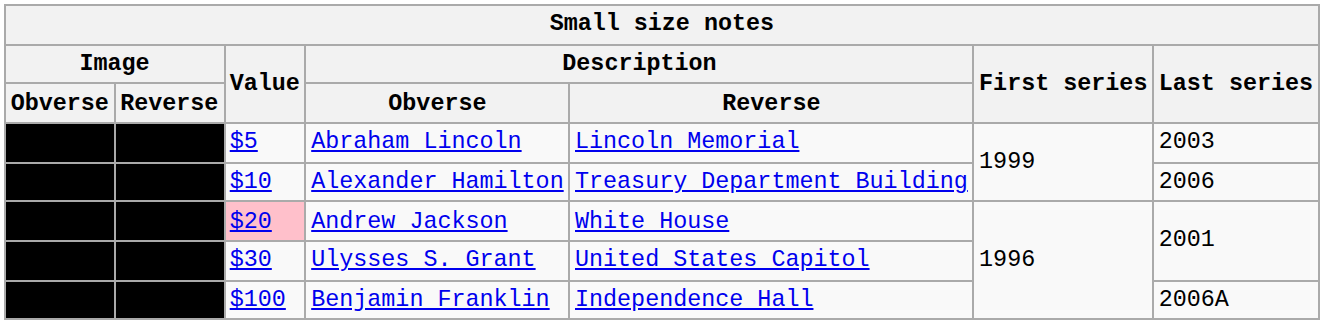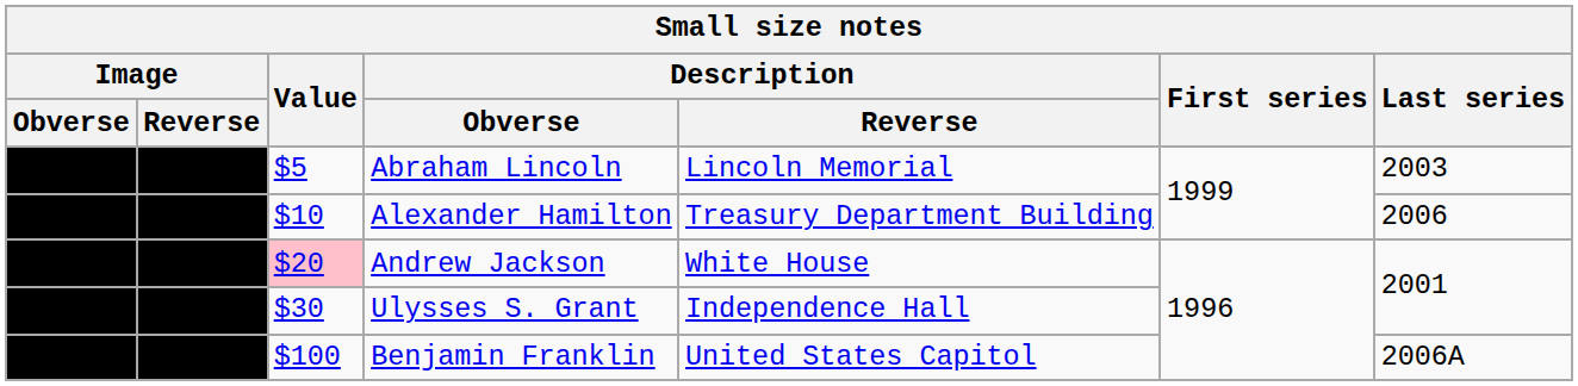 <table class="wikitable" style="font-size: 90%">
 <tr>
 <th colspan="7">Small size notes</th>
 </tr>
 <tr>
 <th colspan="2">Image</th>
 <th rowspan="2">Value</th>
 <th colspan="2">Description</th>
 <th rowspan="2">First series</th>
 <th rowspan="2">Last series</th>
 </tr>
 <tr>
 <th>Obverse</th>
 <th>Reverse</th>
 <th>Obverse</th>
 <th>Reverse</th>
 </tr>
 <tr>
 <td style="text-align:center; background:#000;"></td>
 <td style="text-align:center; background:#000;"></td>
 <td><a href='#'>$5</a></td>
 <td><a href='#'>Abraham Lincoln</a></td>
 <td><a href='#'>Lincoln Memorial</a></td>
 <td rowspan="2">1999</td>
 <td>2003</td>
 </tr>
 <tr>
 <td style="text-align:center; background:#000;"></td>
 <td style="text-align:center; background:#000;"></td>
 <td><a href='#'>$10</a></td>
 <td><a href='#'>Alexander Hamilton</a></td>
 <td><a href='#'>Treasury Department Building</a></td>
 <td>2006</td>
 </tr>
 <tr>
 <td style="text-align:center; background:#000;"></td>
 <td style="text-align:center; background:#000;"></td>
 <td style="background: pink;"><a href='#'>$20</a></td>
 <td><a href='#'>Andrew Jackson</a></td>
 <td><a href='#'>White House</a></td>
 <td rowspan="3">1996</td>
 <td rowspan="2">2001</td>
 </tr>
 <tr>
 <td style="text-align:center; background:#000;"></td>
 <td style="text-align:center; background:#000;"></td>
 <td><a href='#'>$30</a></td>
 <td><a href='#'>Ulysses S. Grant</a></td>
-<td><a href='#'>United States Capitol</a></td>
+<td><a href='#'>Independence Hall</a></td>
 </tr>
 <tr>
 <td style="text-align:center; background:#000;"></td>
 <td style="text-align:center; background:#000;"></td>
 <td><a href='#'>$100</a></td>
 <td><a href='#'>Benjamin Franklin</a></td>
-<td><a href='#'>Independence Hall</a></td>
+<td><a href='#'>United States Capitol</a></td>
 <td>2006A</td>
 </tr>
 </table>
